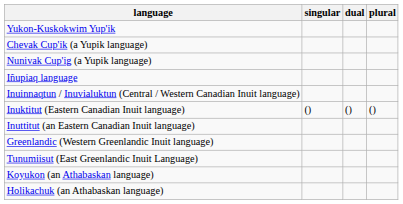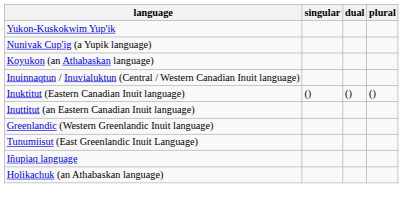 <table class="wikitable">
 <tr>
 <th>language</th>
 <th>singular</th>
 <th>dual</th>
 <th>plural</th>
 </tr>
 <tr>
 <td><a href='#'>Yukon-Kuskokwim Yup'ik</a></td>
 <td></td>
 <td></td>
 <td></td>
 </tr>
 <tr>
-<td><a href='#'>Chevak Cup'ik</a> (a Yupik language)</td>
-<td></td>
-<td></td>
-<td></td>
-</tr>
-<tr>
 <td><a href='#'>Nunivak Cup'ig</a> (a Yupik language)</td>
 <td></td>
 <td></td>
 <td></td>
 </tr>
 <tr>
-<td><a href='#'>Iñupiaq language</a></td>
+<td><a href='#'>Koyukon</a> (an <a href='#'>Athabaskan</a> language)</td>
 <td></td>
 <td></td>
 <td></td>
 </tr>
 <tr>
 <td><a href='#'>Inuinnaqtun</a> / <a href='#'>Inuvialuktun</a> (Central / Western Canadian Inuit language)</td>
 <td></td>
 <td></td>
 <td></td>
 </tr>
 <tr>
 <td><a href='#'>Inuktitut</a> (Eastern Canadian Inuit language)</td>
 <td> ()</td>
 <td> ()</td>
 <td> ()</td>
 </tr>
 <tr>
 <td><a href='#'>Inuttitut</a> (an Eastern Canadian Inuit language)</td>
 <td></td>
 <td></td>
 <td></td>
 </tr>
 <tr>
 <td><a href='#'>Greenlandic</a> (Western Greenlandic Inuit language)</td>
 <td></td>
 <td></td>
 <td></td>
 </tr>
 <tr>
 <td><a href='#'>Tunumiisut</a> (East Greenlandic Inuit Language)</td>
 <td></td>
 <td></td>
 <td></td>
 </tr>
 <tr>
-<td><a href='#'>Koyukon</a> (an <a href='#'>Athabaskan</a> language)</td>
+<td><a href='#'>Iñupiaq language</a></td>
 <td></td>
 <td></td>
 <td></td>
 </tr>
 <tr>
 <td><a href='#'>Holikachuk</a> (an Athabaskan language)</td>
 <td></td>
 <td></td>
 <td></td>
 </tr>
 </table>
